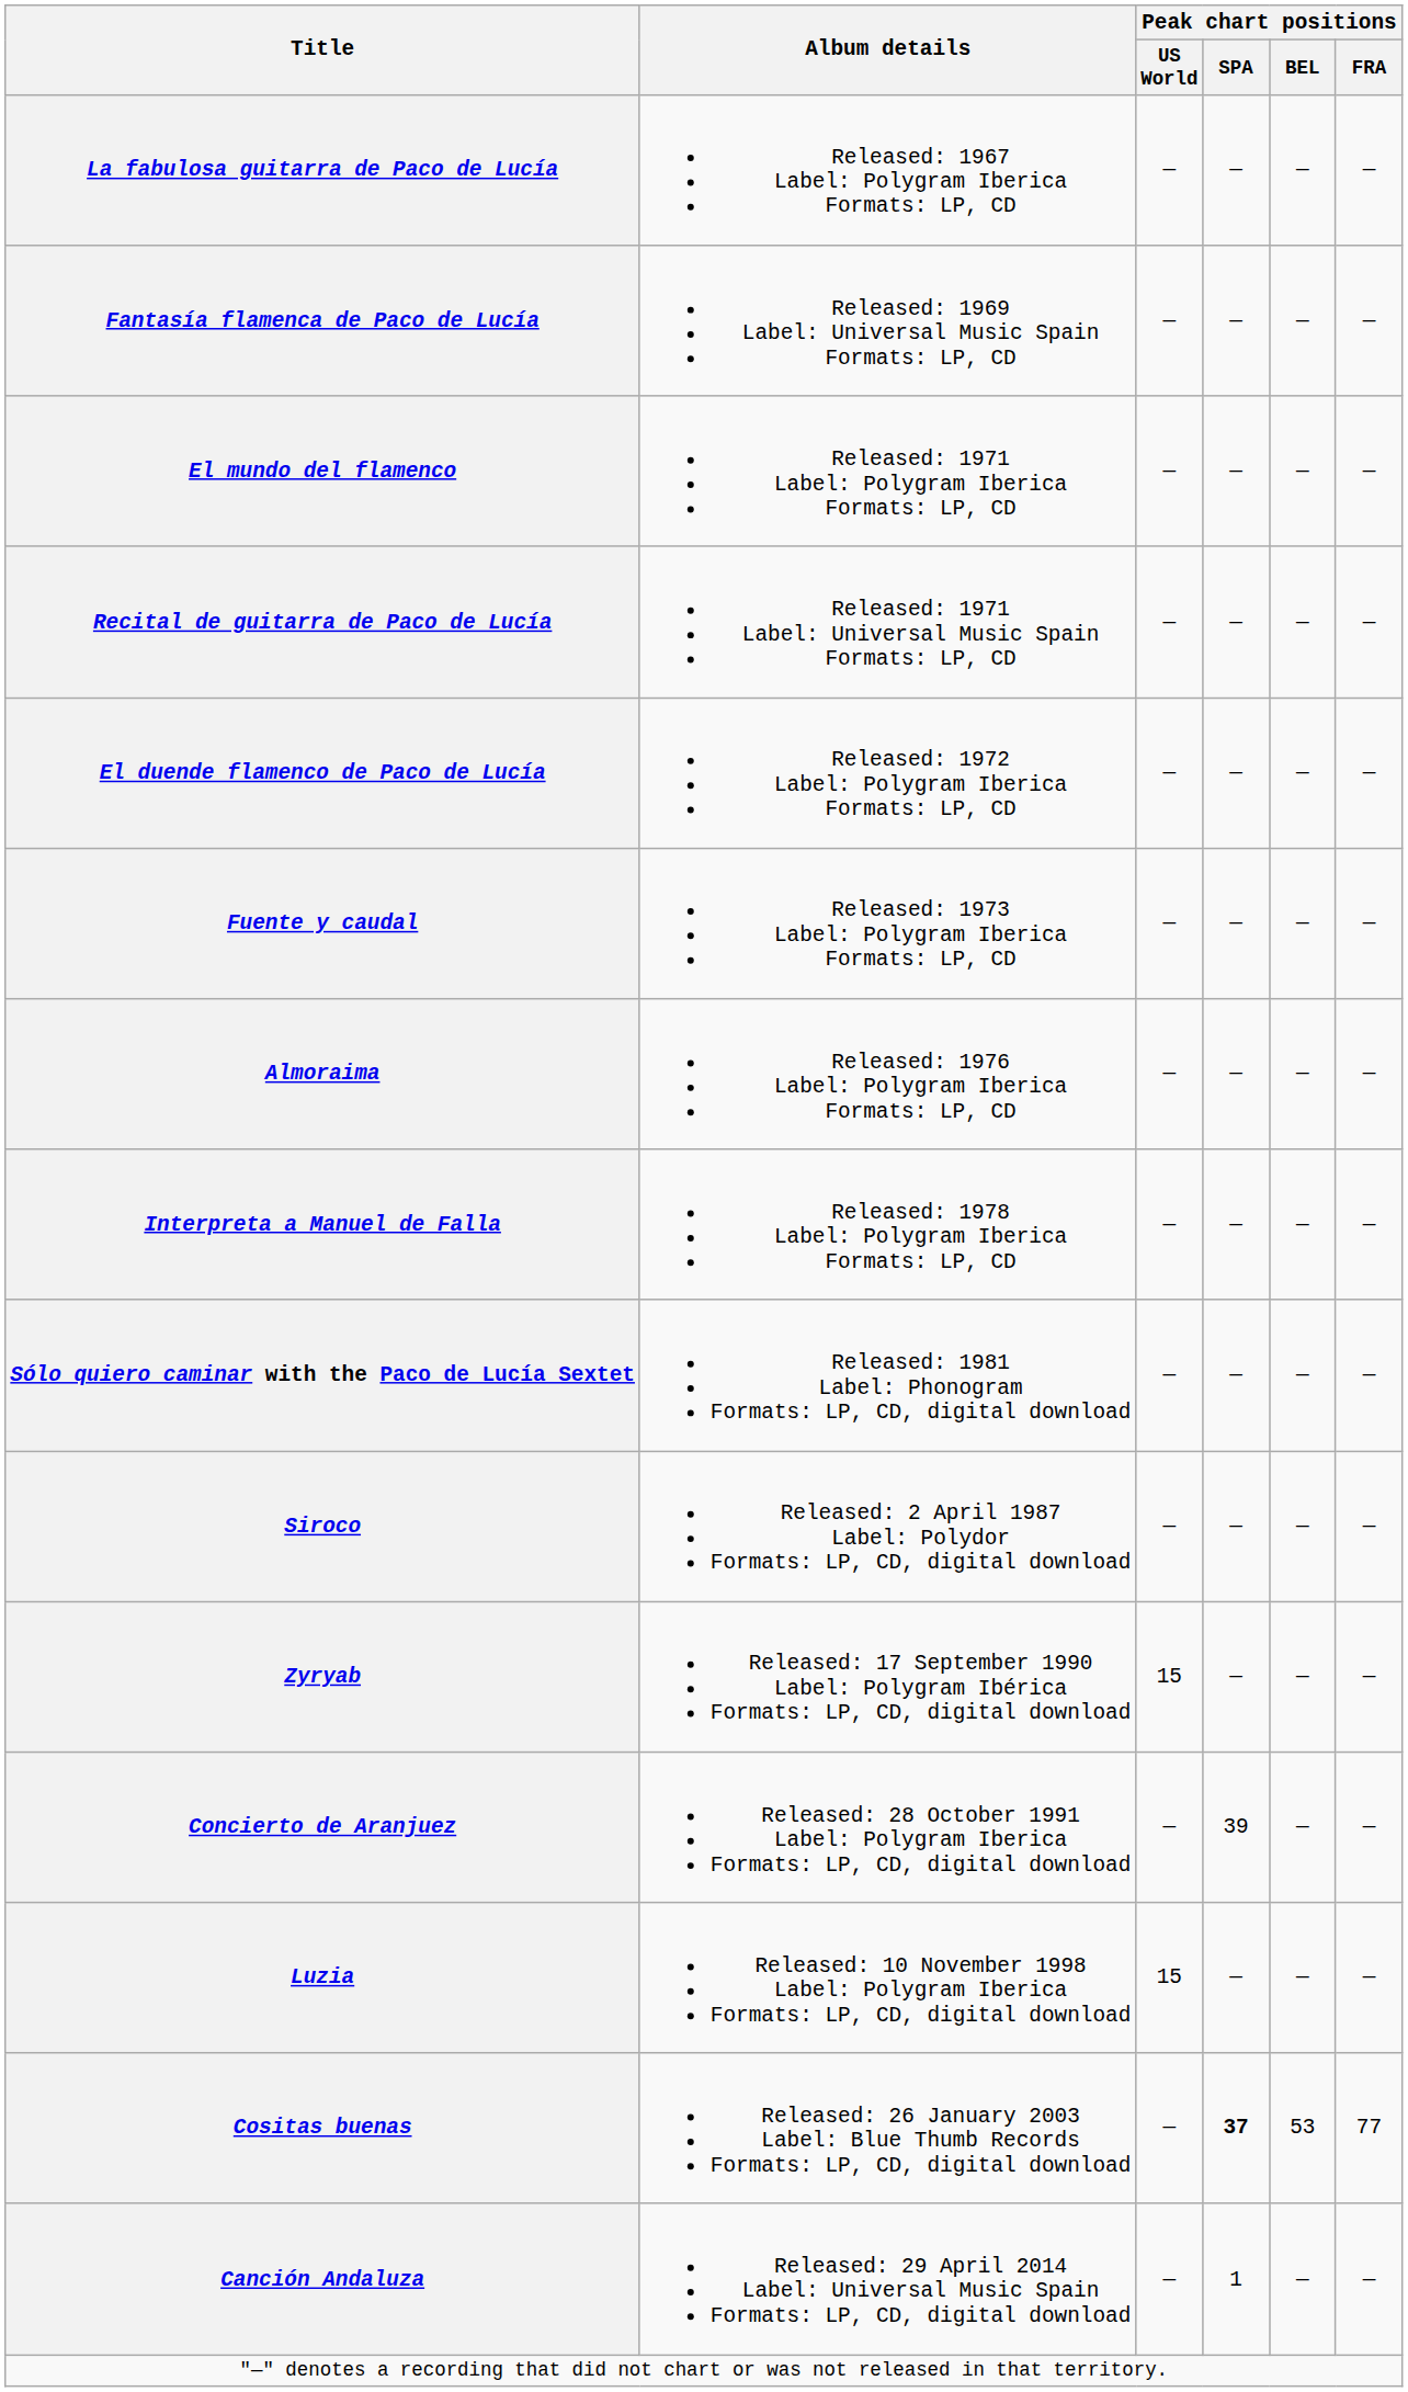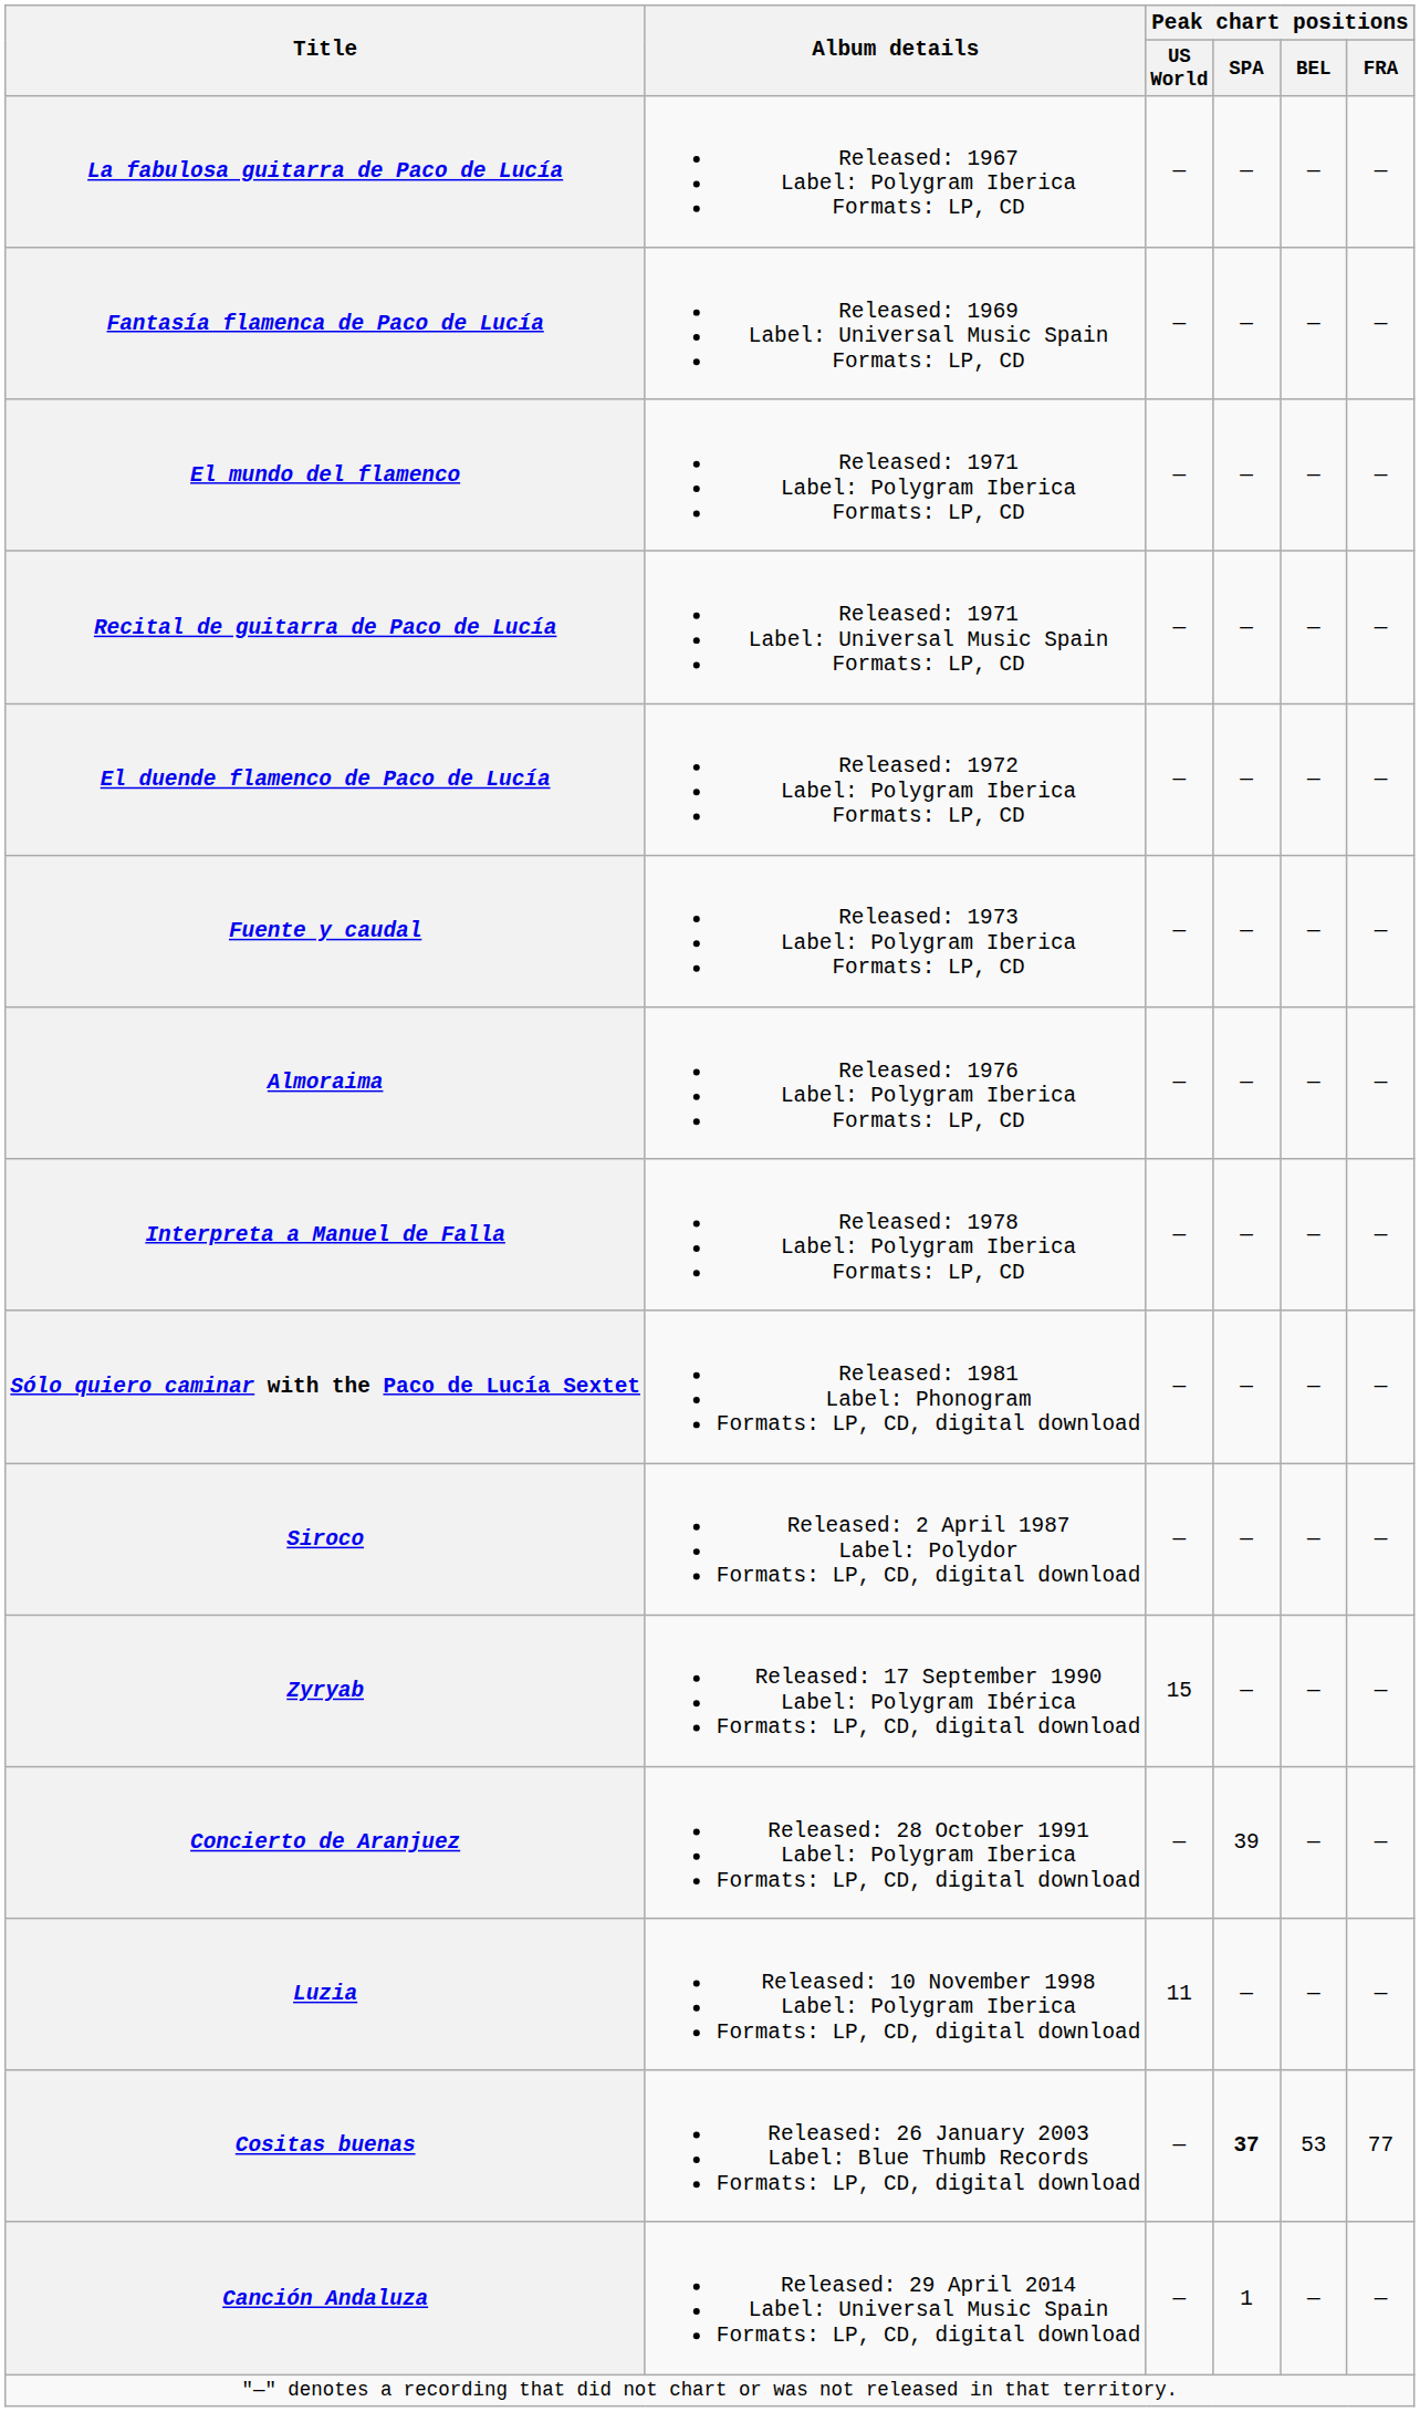 <table class="wikitable plainrowheaders" style="text-align:center;">
 <tr>
 <th scope="col" rowspan="2">Title</th>
 <th scope="col" rowspan="2">Album details</th>
 <th scope="col" colspan="4">Peak chart positions</th>
 </tr>
 <tr>
 <th scope="col" style="width:3em;font-size:90%;">US World<br></th>
 <th scope="col" style="width:3em;font-size:90%;">SPA<br></th>
 <th scope="col" style="width:3em;font-size:90%;">BEL<br></th>
 <th scope="col" style="width:3em;font-size:90%;">FRA<br></th>
 </tr>
 <tr>
 <th scope="row"><em><a href='#'>La fabulosa guitarra de Paco de Lucía</a></em></th>
 <td><br><ul><li>Released: 1967</li><li>Label: Polygram Iberica</li><li>Formats: LP, CD</li></ul></td>
 <td>—</td>
 <td>—</td>
 <td>—</td>
 <td>—</td>
 </tr>
 <tr>
 <th scope="row"><em><a href='#'>Fantasía flamenca de Paco de Lucía</a></em></th>
 <td><br><ul><li>Released: 1969</li><li>Label: Universal Music Spain</li><li>Formats: LP, CD</li></ul></td>
 <td>—</td>
 <td>—</td>
 <td>—</td>
 <td>—</td>
 </tr>
 <tr>
 <th scope="row"><em><a href='#'>El mundo del flamenco</a></em></th>
 <td><br><ul><li>Released: 1971</li><li>Label: Polygram Iberica</li><li>Formats: LP, CD</li></ul></td>
 <td>—</td>
 <td>—</td>
 <td>—</td>
 <td>—</td>
 </tr>
 <tr>
 <th scope="row"><em><a href='#'>Recital de guitarra de Paco de Lucía</a></em></th>
 <td><br><ul><li>Released: 1971</li><li>Label: Universal Music Spain</li><li>Formats: LP, CD</li></ul></td>
 <td>—</td>
 <td>—</td>
 <td>—</td>
 <td>—</td>
 </tr>
 <tr>
 <th scope="row"><em><a href='#'>El duende flamenco de Paco de Lucía</a></em></th>
 <td><br><ul><li>Released: 1972</li><li>Label: Polygram Iberica</li><li>Formats: LP, CD</li></ul></td>
 <td>—</td>
 <td>—</td>
 <td>—</td>
 <td>—</td>
 </tr>
 <tr>
 <th scope="row"><em><a href='#'>Fuente y caudal</a></em></th>
 <td><br><ul><li>Released: 1973</li><li>Label: Polygram Iberica</li><li>Formats: LP, CD</li></ul></td>
 <td>—</td>
 <td>—</td>
 <td>—</td>
 <td>—</td>
 </tr>
 <tr>
 <th scope="row"><em><a href='#'>Almoraima</a></em></th>
 <td><br><ul><li>Released: 1976</li><li>Label: Polygram Iberica</li><li>Formats: LP, CD</li></ul></td>
 <td>—</td>
 <td>—</td>
 <td>—</td>
 <td>—</td>
 </tr>
 <tr>
 <th scope="row"><em><a href='#'>Interpreta a Manuel de Falla</a></em></th>
 <td><br><ul><li>Released: 1978</li><li>Label: Polygram Iberica</li><li>Formats: LP, CD</li></ul></td>
 <td>—</td>
 <td>—</td>
 <td>—</td>
 <td>—</td>
 </tr>
 <tr>
 <th scope="row"><em><a href='#'>Sólo quiero caminar</a></em> with the <a href='#'>Paco de Lucía Sextet</a></th>
 <td><br><ul><li>Released: 1981</li><li>Label: Phonogram</li><li>Formats: LP, CD, digital download</li></ul></td>
 <td>—</td>
 <td>—</td>
 <td>—</td>
 <td>—</td>
 </tr>
 <tr>
 <th scope="row"><em><a href='#'>Siroco</a></em></th>
 <td><br><ul><li>Released: 2 April 1987</li><li>Label: Polydor</li><li>Formats: LP, CD, digital download</li></ul></td>
 <td>—</td>
 <td>—</td>
 <td>—</td>
 <td>—</td>
 </tr>
 <tr>
 <th scope="row"><em><a href='#'>Zyryab</a></em></th>
 <td><br><ul><li>Released: 17 September 1990</li><li>Label: Polygram Ibérica</li><li>Formats: LP, CD, digital download</li></ul></td>
 <td>15</td>
 <td>—</td>
 <td>—</td>
 <td>—</td>
 </tr>
 <tr>
 <th scope="row"><em><a href='#'>Concierto de Aranjuez</a></em></th>
 <td><br><ul><li>Released: 28 October 1991</li><li>Label: Polygram Iberica</li><li>Formats: LP, CD, digital download</li></ul></td>
 <td>—</td>
 <td>39</td>
 <td>—</td>
 <td>—</td>
 </tr>
 <tr>
 <th scope="row"><em><a href='#'>Luzia</a></em></th>
 <td><br><ul><li>Released: 10 November 1998</li><li>Label: Polygram Iberica</li><li>Formats: LP, CD, digital download</li></ul></td>
-<td>15</td>
+<td>11</td>
 <td>—</td>
 <td>—</td>
 <td>—</td>
 </tr>
 <tr>
 <th scope="row"><em><a href='#'>Cositas buenas</a></em></th>
 <td><br><ul><li>Released: 26 January 2003</li><li>Label: Blue Thumb Records</li><li>Formats: LP, CD, digital download</li></ul></td>
 <td>—</td>
 <td><strong>37</strong></td>
 <td>53</td>
 <td>77</td>
 </tr>
 <tr>
 <th scope="row"><em><a href='#'>Canción Andaluza</a></em></th>
 <td><br><ul><li>Released: 29 April 2014</li><li>Label: Universal Music Spain</li><li>Formats: LP, CD, digital download</li></ul></td>
 <td>—</td>
 <td>1</td>
 <td>—</td>
 <td>—</td>
 </tr>
 <tr>
 <td colspan="15" style="font-size:90%">"—" denotes a recording that did not chart or was not released in that territory.</td>
 </tr>
 </table>
